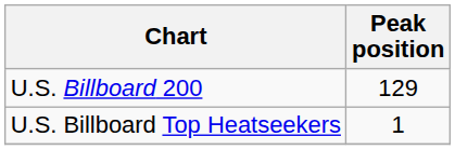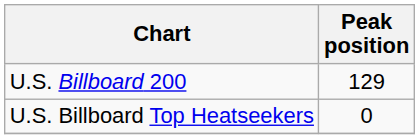 <table class="wikitable">
 <tr>
 <th align="center">Chart</th>
 <th align="center">Peak<br>position</th>
 </tr>
 <tr>
 <td align="left">U.S. <a href='#'><em>Billboard</em> 200</a></td>
 <td align="center">129</td>
 </tr>
 <tr>
 <td align="left">U.S. Billboard <a href='#'>Top Heatseekers</a></td>
-<td align="center">1</td>
+<td align="center">0</td>
 </tr>
 <tr>
 </tr>
 </table>
